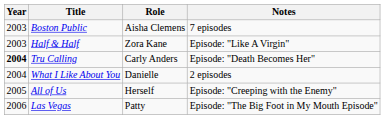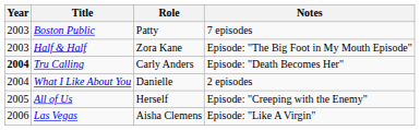 <table class="wikitable sortable">
 <tr>
 <th>Year</th>
 <th>Title</th>
 <th>Role</th>
 <th>Notes</th>
 </tr>
 <tr>
 <td>2003</td>
 <td><em><a href='#'>Boston Public</a></em></td>
-<td>Aisha Clemens</td>
+<td>Patty</td>
 <td>7 episodes</td>
 </tr>
 <tr>
 <td>2003</td>
 <td><em><a href='#'>Half & Half</a></em></td>
 <td>Zora Kane</td>
-<td>Episode: "Like A Virgin"</td>
+<td>Episode: "The Big Foot in My Mouth Episode"</td>
 </tr>
 <tr>
 <td><strong>2004</strong></td>
 <td><em><a href='#'>Tru Calling</a></em></td>
 <td>Carly Anders</td>
 <td>Episode: "Death Becomes Her"</td>
 </tr>
 <tr>
 <td>2004</td>
 <td><em><a href='#'>What I Like About You</a></em></td>
 <td>Danielle</td>
 <td>2 episodes</td>
 </tr>
 <tr>
 <td>2005</td>
 <td><em><a href='#'>All of Us</a></em></td>
 <td>Herself</td>
 <td>Episode: "Creeping with the Enemy"</td>
 </tr>
 <tr>
 <td>2006</td>
 <td><em><a href='#'>Las Vegas</a></em></td>
-<td>Patty</td>
-<td>Episode: "The Big Foot in My Mouth Episode"</td>
+<td>Aisha Clemens</td>
+<td>Episode: "Like A Virgin"</td>
 </tr>
 </table>
